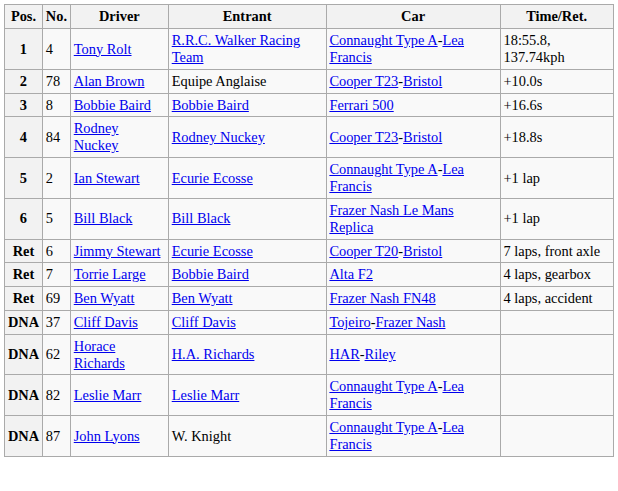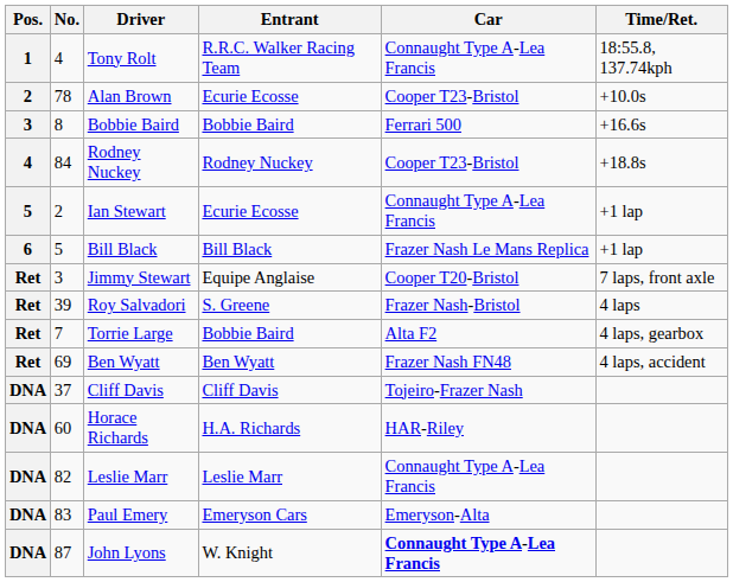 <table class="wikitable" style="font-size: 90%;">
 <tr>
 <th>Pos.</th>
 <th>No.</th>
 <th>Driver</th>
 <th>Entrant</th>
 <th>Car</th>
 <th>Time/Ret.</th>
 </tr>
 <tr>
 <th>1</th>
 <td>4</td>
 <td> <a href='#'>Tony Rolt</a></td>
 <td><a href='#'>R.R.C. Walker Racing Team</a></td>
 <td><a href='#'>Connaught Type A</a>-<a href='#'>Lea Francis</a></td>
 <td>18:55.8, 137.74kph</td>
 </tr>
 <tr>
 <th>2</th>
 <td>78</td>
 <td> <a href='#'>Alan Brown</a></td>
-<td>Equipe Anglaise</td>
+<td><a href='#'>Ecurie Ecosse</a></td>
 <td><a href='#'>Cooper T23</a>-<a href='#'>Bristol</a></td>
 <td>+10.0s</td>
 </tr>
 <tr>
 <th>3</th>
 <td>8</td>
 <td> <a href='#'>Bobbie Baird</a></td>
 <td><a href='#'>Bobbie Baird</a></td>
 <td><a href='#'>Ferrari 500</a></td>
 <td>+16.6s</td>
 </tr>
 <tr>
 <th>4</th>
 <td>84</td>
 <td> <a href='#'>Rodney Nuckey</a></td>
 <td><a href='#'>Rodney Nuckey</a></td>
 <td><a href='#'>Cooper T23</a>-<a href='#'>Bristol</a></td>
 <td>+18.8s</td>
 </tr>
 <tr>
 <th>5</th>
 <td>2</td>
 <td> <a href='#'>Ian Stewart</a></td>
 <td><a href='#'>Ecurie Ecosse</a></td>
 <td><a href='#'>Connaught Type A</a>-<a href='#'>Lea Francis</a></td>
 <td>+1 lap</td>
 </tr>
 <tr>
 <th>6</th>
 <td>5</td>
 <td> <a href='#'>Bill Black</a></td>
 <td><a href='#'>Bill Black</a></td>
 <td><a href='#'>Frazer Nash Le Mans Replica</a></td>
 <td>+1 lap</td>
 </tr>
 <tr>
 <th>Ret</th>
-<td>6</td>
+<td>3</td>
 <td> <a href='#'>Jimmy Stewart</a></td>
-<td><a href='#'>Ecurie Ecosse</a></td>
+<td>Equipe Anglaise</td>
 <td><a href='#'>Cooper T20</a>-<a href='#'>Bristol</a></td>
 <td>7 laps, front axle</td>
+</tr>
+<tr>
+<th>Ret</th>
+<td>39</td>
+<td> <a href='#'>Roy Salvadori</a></td>
+<td><a href='#'>S. Greene</a></td>
+<td><a href='#'>Frazer Nash</a>-<a href='#'>Bristol</a></td>
+<td>4 laps</td>
 </tr>
 <tr>
 <th>Ret</th>
 <td>7</td>
 <td> <a href='#'>Torrie Large</a></td>
 <td><a href='#'>Bobbie Baird</a></td>
 <td><a href='#'>Alta F2</a></td>
 <td>4 laps, gearbox</td>
 </tr>
 <tr>
 <th>Ret</th>
 <td>69</td>
 <td> <a href='#'>Ben Wyatt</a></td>
 <td><a href='#'>Ben Wyatt</a></td>
 <td><a href='#'>Frazer Nash FN48</a></td>
 <td>4 laps, accident</td>
 </tr>
 <tr>
 <th>DNA</th>
 <td>37</td>
 <td> <a href='#'>Cliff Davis</a></td>
 <td><a href='#'>Cliff Davis</a></td>
 <td><a href='#'>Tojeiro</a>-<a href='#'>Frazer Nash</a></td>
 <td></td>
 </tr>
 <tr>
 <th>DNA</th>
-<td>62</td>
+<td>60</td>
 <td> <a href='#'>Horace Richards</a></td>
 <td><a href='#'>H.A. Richards</a></td>
 <td><a href='#'>HAR</a>-<a href='#'>Riley</a></td>
 <td></td>
 </tr>
 <tr>
 <th>DNA</th>
 <td>82</td>
 <td> <a href='#'>Leslie Marr</a></td>
 <td><a href='#'>Leslie Marr</a></td>
 <td><a href='#'>Connaught Type A</a>-<a href='#'>Lea Francis</a></td>
 <td></td>
 </tr>
 <tr>
 <th>DNA</th>
+<td>83</td>
+<td> <a href='#'>Paul Emery</a></td>
+<td><a href='#'>Emeryson Cars</a></td>
+<td><a href='#'>Emeryson</a>-<a href='#'>Alta</a></td>
+<td></td>
+</tr>
+<tr>
+<th>DNA</th>
 <td>87</td>
 <td> <a href='#'>John Lyons</a></td>
 <td>W. Knight</td>
-<td><a href='#'>Connaught Type A</a>-<a href='#'>Lea Francis</a></td>
+<td><strong><a href='#'>Connaught Type A</a>-<a href='#'>Lea Francis</a></strong></td>
 <td></td>
 </tr>
 <tr>
 </tr>
 </table>
